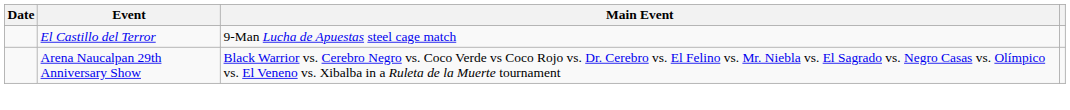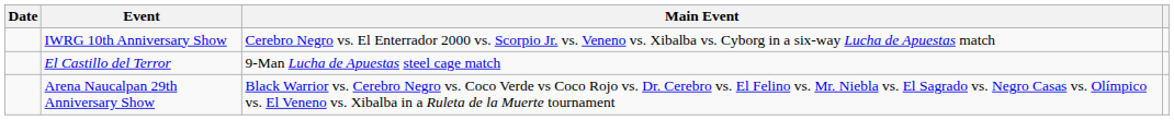 <table class="wikitable sortable" width=100%>
 <tr>
 <th scope="col">Date</th>
 <th scope="col">Event</th>
 <th class=unsortable scope="col">Main Event</th>
 <th class=unsortable scope="col"></th>
+</tr>
+<tr>
+<td></td>
+<td><a href='#'>IWRG 10th Anniversary Show</a></td>
+<td><a href='#'>Cerebro Negro</a> vs. El Enterrador 2000 vs. <a href='#'>Scorpio Jr.</a> vs. <a href='#'>Veneno</a> vs. Xibalba vs. Cyborg in a six-way <em><a href='#'>Lucha de Apuestas</a></em> match</td>
+<td></td>
 </tr>
 <tr>
 <td></td>
 <td><em><a href='#'>El Castillo del Terror</a></em></td>
 <td>9-Man <em><a href='#'>Lucha de Apuestas</a></em> <a href='#'>steel cage match</a></td>
 <td></td>
 </tr>
 <tr>
 <td></td>
 <td><a href='#'>Arena Naucalpan 29th Anniversary Show</a></td>
 <td><a href='#'>Black Warrior</a> vs. <a href='#'>Cerebro Negro</a> vs. Coco Verde vs Coco Rojo vs. <a href='#'>Dr. Cerebro</a> vs. <a href='#'>El Felino</a> vs. <a href='#'>Mr. Niebla</a> vs. <a href='#'>El Sagrado</a> vs. <a href='#'>Negro Casas</a> vs. <a href='#'>Olímpico</a> vs. <a href='#'>El Veneno</a> vs. Xibalba in a <em>Ruleta de la Muerte</em> tournament</td>
 <td></td>
 </tr>
 </table>
